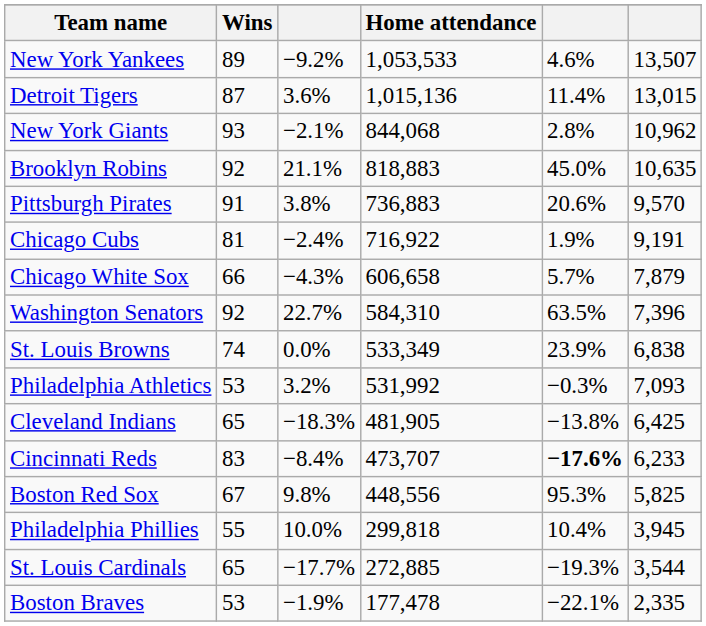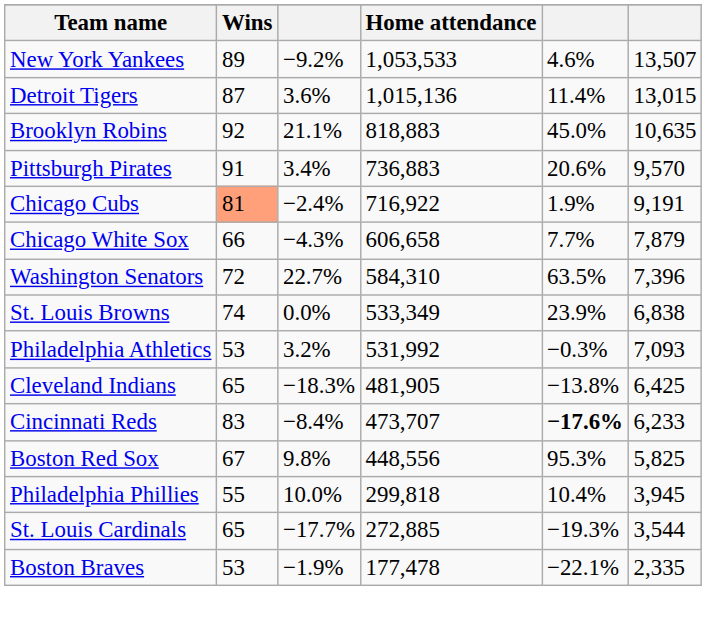 <table class="wikitable sortable">
 <tr style="text-align:center; font-size:larger;">
 </tr>
 <tr>
 <th>Team name</th>
 <th>Wins</th>
 <th></th>
 <th>Home attendance</th>
 <th></th>
 <th></th>
 </tr>
 <tr>
 <td><a href='#'>New York Yankees</a></td>
 <td>89</td>
 <td>−9.2%</td>
 <td>1,053,533</td>
 <td>4.6%</td>
 <td>13,507</td>
 </tr>
 <tr>
 <td><a href='#'>Detroit Tigers</a></td>
 <td>87</td>
 <td>3.6%</td>
 <td>1,015,136</td>
 <td>11.4%</td>
 <td>13,015</td>
 </tr>
 <tr>
-<td><a href='#'>New York Giants</a></td>
-<td>93</td>
-<td>−2.1%</td>
-<td>844,068</td>
-<td>2.8%</td>
-<td>10,962</td>
-</tr>
-<tr>
 <td><a href='#'>Brooklyn Robins</a></td>
 <td>92</td>
 <td>21.1%</td>
 <td>818,883</td>
 <td>45.0%</td>
 <td>10,635</td>
 </tr>
 <tr>
 <td><a href='#'>Pittsburgh Pirates</a></td>
 <td>91</td>
-<td>3.8%</td>
+<td>3.4%</td>
 <td>736,883</td>
 <td>20.6%</td>
 <td>9,570</td>
 </tr>
 <tr>
 <td><a href='#'>Chicago Cubs</a></td>
-<td>81</td>
+<td style="background: lightsalmon;">81</td>
 <td>−2.4%</td>
 <td>716,922</td>
 <td>1.9%</td>
 <td>9,191</td>
 </tr>
 <tr>
 <td><a href='#'>Chicago White Sox</a></td>
 <td>66</td>
 <td>−4.3%</td>
 <td>606,658</td>
-<td>5.7%</td>
+<td>7.7%</td>
 <td>7,879</td>
 </tr>
 <tr>
 <td><a href='#'>Washington Senators</a></td>
-<td>92</td>
+<td>72</td>
 <td>22.7%</td>
 <td>584,310</td>
 <td>63.5%</td>
 <td>7,396</td>
 </tr>
 <tr>
 <td><a href='#'>St. Louis Browns</a></td>
 <td>74</td>
 <td>0.0%</td>
 <td>533,349</td>
 <td>23.9%</td>
 <td>6,838</td>
 </tr>
 <tr>
 <td><a href='#'>Philadelphia Athletics</a></td>
 <td>53</td>
 <td>3.2%</td>
 <td>531,992</td>
 <td>−0.3%</td>
 <td>7,093</td>
 </tr>
 <tr>
 <td><a href='#'>Cleveland Indians</a></td>
 <td>65</td>
 <td>−18.3%</td>
 <td>481,905</td>
 <td>−13.8%</td>
 <td>6,425</td>
 </tr>
 <tr>
 <td><a href='#'>Cincinnati Reds</a></td>
 <td>83</td>
 <td>−8.4%</td>
 <td>473,707</td>
 <td><strong>−17.6%</strong></td>
 <td>6,233</td>
 </tr>
 <tr>
 <td><a href='#'>Boston Red Sox</a></td>
 <td>67</td>
 <td>9.8%</td>
 <td>448,556</td>
 <td>95.3%</td>
 <td>5,825</td>
 </tr>
 <tr>
 <td><a href='#'>Philadelphia Phillies</a></td>
 <td>55</td>
 <td>10.0%</td>
 <td>299,818</td>
 <td>10.4%</td>
 <td>3,945</td>
 </tr>
 <tr>
 <td><a href='#'>St. Louis Cardinals</a></td>
 <td>65</td>
 <td>−17.7%</td>
 <td>272,885</td>
 <td>−19.3%</td>
 <td>3,544</td>
 </tr>
 <tr>
 <td><a href='#'>Boston Braves</a></td>
 <td>53</td>
 <td>−1.9%</td>
 <td>177,478</td>
 <td>−22.1%</td>
 <td>2,335</td>
 </tr>
 </table>
